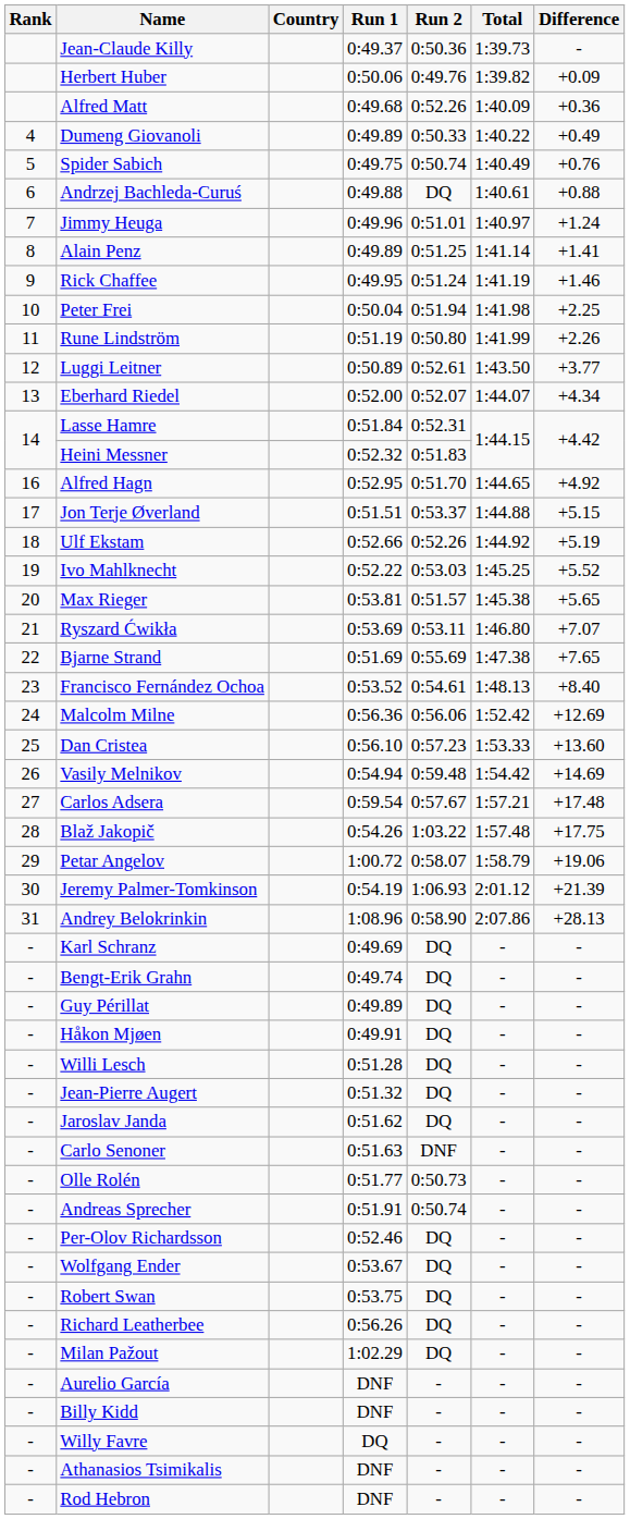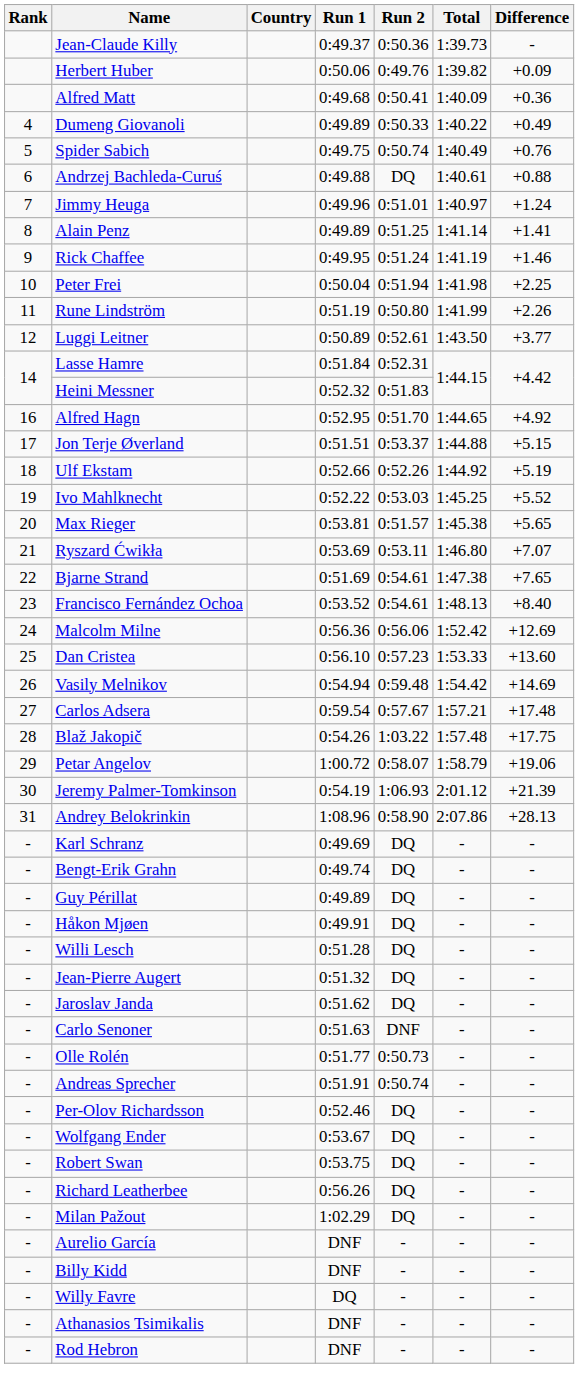 <table class="wikitable sortable" style="text-align:center">
 <tr>
 <th>Rank</th>
 <th>Name</th>
 <th>Country</th>
 <th>Run 1</th>
 <th>Run 2</th>
 <th>Total</th>
 <th>Difference</th>
 </tr>
 <tr>
 <td></td>
 <td align=left><a href='#'>Jean-Claude Killy</a></td>
 <td align=left></td>
 <td>0:49.37</td>
 <td>0:50.36</td>
 <td>1:39.73</td>
 <td>-</td>
 </tr>
 <tr>
 <td></td>
 <td align=left><a href='#'>Herbert Huber</a></td>
 <td align=left></td>
 <td>0:50.06</td>
 <td>0:49.76</td>
 <td>1:39.82</td>
 <td>+0.09</td>
 </tr>
 <tr>
 <td></td>
 <td align=left><a href='#'>Alfred Matt</a></td>
 <td align=left></td>
 <td>0:49.68</td>
-<td>0:52.26</td>
+<td>0:50.41</td>
 <td>1:40.09</td>
 <td>+0.36</td>
 </tr>
 <tr>
 <td>4</td>
 <td align=left><a href='#'>Dumeng Giovanoli</a></td>
 <td align=left></td>
 <td>0:49.89</td>
 <td>0:50.33</td>
 <td>1:40.22</td>
 <td>+0.49</td>
 </tr>
 <tr>
 <td>5</td>
 <td align=left><a href='#'>Spider Sabich</a></td>
 <td align=left></td>
 <td>0:49.75</td>
 <td>0:50.74</td>
 <td>1:40.49</td>
 <td>+0.76</td>
 </tr>
 <tr>
 <td>6</td>
 <td align=left><a href='#'>Andrzej Bachleda-Curuś</a></td>
 <td align=left></td>
 <td>0:49.88</td>
 <td>DQ</td>
 <td>1:40.61</td>
 <td>+0.88</td>
 </tr>
 <tr>
 <td>7</td>
 <td align=left><a href='#'>Jimmy Heuga</a></td>
 <td align=left></td>
 <td>0:49.96</td>
 <td>0:51.01</td>
 <td>1:40.97</td>
 <td>+1.24</td>
 </tr>
 <tr>
 <td>8</td>
 <td align=left><a href='#'>Alain Penz</a></td>
 <td align=left></td>
 <td>0:49.89</td>
 <td>0:51.25</td>
 <td>1:41.14</td>
 <td>+1.41</td>
 </tr>
 <tr>
 <td>9</td>
 <td align=left><a href='#'>Rick Chaffee</a></td>
 <td align=left></td>
 <td>0:49.95</td>
 <td>0:51.24</td>
 <td>1:41.19</td>
 <td>+1.46</td>
 </tr>
 <tr>
 <td>10</td>
 <td align=left><a href='#'>Peter Frei</a></td>
 <td align=left></td>
 <td>0:50.04</td>
 <td>0:51.94</td>
 <td>1:41.98</td>
 <td>+2.25</td>
 </tr>
 <tr>
 <td>11</td>
 <td align=left><a href='#'>Rune Lindström</a></td>
 <td align=left></td>
 <td>0:51.19</td>
 <td>0:50.80</td>
 <td>1:41.99</td>
 <td>+2.26</td>
 </tr>
 <tr>
 <td>12</td>
 <td align=left><a href='#'>Luggi Leitner</a></td>
 <td align=left></td>
 <td>0:50.89</td>
 <td>0:52.61</td>
 <td>1:43.50</td>
 <td>+3.77</td>
 </tr>
 <tr>
-<td>13</td>
-<td align=left><a href='#'>Eberhard Riedel</a></td>
-<td align=left></td>
-<td>0:52.00</td>
-<td>0:52.07</td>
-<td>1:44.07</td>
-<td>+4.34</td>
-</tr>
-<tr>
 <td rowspan=2>14</td>
 <td align=left><a href='#'>Lasse Hamre</a></td>
 <td align=left></td>
 <td>0:51.84</td>
 <td>0:52.31</td>
 <td rowspan=2>1:44.15</td>
 <td rowspan=2>+4.42</td>
 </tr>
 <tr>
 <td align=left><a href='#'>Heini Messner</a></td>
 <td align=left></td>
 <td>0:52.32</td>
 <td>0:51.83</td>
 </tr>
 <tr>
 <td>16</td>
 <td align=left><a href='#'>Alfred Hagn</a></td>
 <td align=left></td>
 <td>0:52.95</td>
 <td>0:51.70</td>
 <td>1:44.65</td>
 <td>+4.92</td>
 </tr>
 <tr>
 <td>17</td>
 <td align=left><a href='#'>Jon Terje Øverland</a></td>
 <td align=left></td>
 <td>0:51.51</td>
 <td>0:53.37</td>
 <td>1:44.88</td>
 <td>+5.15</td>
 </tr>
 <tr>
 <td>18</td>
 <td align=left><a href='#'>Ulf Ekstam</a></td>
 <td align=left></td>
 <td>0:52.66</td>
 <td>0:52.26</td>
 <td>1:44.92</td>
 <td>+5.19</td>
 </tr>
 <tr>
 <td>19</td>
 <td align=left><a href='#'>Ivo Mahlknecht</a></td>
 <td align=left></td>
 <td>0:52.22</td>
 <td>0:53.03</td>
 <td>1:45.25</td>
 <td>+5.52</td>
 </tr>
 <tr>
 <td>20</td>
 <td align=left><a href='#'>Max Rieger</a></td>
 <td align=left></td>
 <td>0:53.81</td>
 <td>0:51.57</td>
 <td>1:45.38</td>
 <td>+5.65</td>
 </tr>
 <tr>
 <td>21</td>
 <td align=left><a href='#'>Ryszard Ćwikła</a></td>
 <td align=left></td>
 <td>0:53.69</td>
 <td>0:53.11</td>
 <td>1:46.80</td>
 <td>+7.07</td>
 </tr>
 <tr>
 <td>22</td>
 <td align=left><a href='#'>Bjarne Strand</a></td>
 <td align=left></td>
 <td>0:51.69</td>
-<td>0:55.69</td>
+<td>0:54.61</td>
 <td>1:47.38</td>
 <td>+7.65</td>
 </tr>
 <tr>
 <td>23</td>
 <td align=left><a href='#'>Francisco Fernández Ochoa</a></td>
 <td align=left></td>
 <td>0:53.52</td>
 <td>0:54.61</td>
 <td>1:48.13</td>
 <td>+8.40</td>
 </tr>
 <tr>
 <td>24</td>
 <td align=left><a href='#'>Malcolm Milne</a></td>
 <td align=left></td>
 <td>0:56.36</td>
 <td>0:56.06</td>
 <td>1:52.42</td>
 <td>+12.69</td>
 </tr>
 <tr>
 <td>25</td>
 <td align=left><a href='#'>Dan Cristea</a></td>
 <td align=left></td>
 <td>0:56.10</td>
 <td>0:57.23</td>
 <td>1:53.33</td>
 <td>+13.60</td>
 </tr>
 <tr>
 <td>26</td>
 <td align=left><a href='#'>Vasily Melnikov</a></td>
 <td align=left></td>
 <td>0:54.94</td>
 <td>0:59.48</td>
 <td>1:54.42</td>
 <td>+14.69</td>
 </tr>
 <tr>
 <td>27</td>
 <td align=left><a href='#'>Carlos Adsera</a></td>
 <td align=left></td>
 <td>0:59.54</td>
 <td>0:57.67</td>
 <td>1:57.21</td>
 <td>+17.48</td>
 </tr>
 <tr>
 <td>28</td>
 <td align=left><a href='#'>Blaž Jakopič</a></td>
 <td align=left></td>
 <td>0:54.26</td>
 <td>1:03.22</td>
 <td>1:57.48</td>
 <td>+17.75</td>
 </tr>
 <tr>
 <td>29</td>
 <td align=left><a href='#'>Petar Angelov</a></td>
 <td align=left></td>
 <td>1:00.72</td>
 <td>0:58.07</td>
 <td>1:58.79</td>
 <td>+19.06</td>
 </tr>
 <tr>
 <td>30</td>
 <td align=left><a href='#'>Jeremy Palmer-Tomkinson</a></td>
 <td align=left></td>
 <td>0:54.19</td>
 <td>1:06.93</td>
 <td>2:01.12</td>
 <td>+21.39</td>
 </tr>
 <tr>
 <td>31</td>
 <td align=left><a href='#'>Andrey Belokrinkin</a></td>
 <td align=left></td>
 <td>1:08.96</td>
 <td>0:58.90</td>
 <td>2:07.86</td>
 <td>+28.13</td>
 </tr>
 <tr>
 <td>-</td>
 <td align=left><a href='#'>Karl Schranz</a></td>
 <td align=left></td>
 <td>0:49.69</td>
 <td>DQ</td>
 <td>-</td>
 <td>-</td>
 </tr>
 <tr>
 <td>-</td>
 <td align=left><a href='#'>Bengt-Erik Grahn</a></td>
 <td align=left></td>
 <td>0:49.74</td>
 <td>DQ</td>
 <td>-</td>
 <td>-</td>
 </tr>
 <tr>
 <td>-</td>
 <td align=left><a href='#'>Guy Périllat</a></td>
 <td align=left></td>
 <td>0:49.89</td>
 <td>DQ</td>
 <td>-</td>
 <td>-</td>
 </tr>
 <tr>
 <td>-</td>
 <td align=left><a href='#'>Håkon Mjøen</a></td>
 <td align=left></td>
 <td>0:49.91</td>
 <td>DQ</td>
 <td>-</td>
 <td>-</td>
 </tr>
 <tr>
 <td>-</td>
 <td align=left><a href='#'>Willi Lesch</a></td>
 <td align=left></td>
 <td>0:51.28</td>
 <td>DQ</td>
 <td>-</td>
 <td>-</td>
 </tr>
 <tr>
 <td>-</td>
 <td align=left><a href='#'>Jean-Pierre Augert</a></td>
 <td align=left></td>
 <td>0:51.32</td>
 <td>DQ</td>
 <td>-</td>
 <td>-</td>
 </tr>
 <tr>
 <td>-</td>
 <td align=left><a href='#'>Jaroslav Janda</a></td>
 <td align=left></td>
 <td>0:51.62</td>
 <td>DQ</td>
 <td>-</td>
 <td>-</td>
 </tr>
 <tr>
 <td>-</td>
 <td align=left><a href='#'>Carlo Senoner</a></td>
 <td align=left></td>
 <td>0:51.63</td>
 <td>DNF</td>
 <td>-</td>
 <td>-</td>
 </tr>
 <tr>
 <td>-</td>
 <td align=left><a href='#'>Olle Rolén</a></td>
 <td align=left></td>
 <td>0:51.77</td>
 <td>0:50.73</td>
 <td>-</td>
 <td>-</td>
 </tr>
 <tr>
 <td>-</td>
 <td align=left><a href='#'>Andreas Sprecher</a></td>
 <td align=left></td>
 <td>0:51.91</td>
 <td>0:50.74</td>
 <td>-</td>
 <td>-</td>
 </tr>
 <tr>
 <td>-</td>
 <td align=left><a href='#'>Per-Olov Richardsson</a></td>
 <td align=left></td>
 <td>0:52.46</td>
 <td>DQ</td>
 <td>-</td>
 <td>-</td>
 </tr>
 <tr>
 <td>-</td>
 <td align=left><a href='#'>Wolfgang Ender</a></td>
 <td align=left></td>
 <td>0:53.67</td>
 <td>DQ</td>
 <td>-</td>
 <td>-</td>
 </tr>
 <tr>
 <td>-</td>
 <td align=left><a href='#'>Robert Swan</a></td>
 <td align=left></td>
 <td>0:53.75</td>
 <td>DQ</td>
 <td>-</td>
 <td>-</td>
 </tr>
 <tr>
 <td>-</td>
 <td align=left><a href='#'>Richard Leatherbee</a></td>
 <td align=left></td>
 <td>0:56.26</td>
 <td>DQ</td>
 <td>-</td>
 <td>-</td>
 </tr>
 <tr>
 <td>-</td>
 <td align=left><a href='#'>Milan Pažout</a></td>
 <td align=left></td>
 <td>1:02.29</td>
 <td>DQ</td>
 <td>-</td>
 <td>-</td>
 </tr>
 <tr>
 <td>-</td>
 <td align=left><a href='#'>Aurelio García</a></td>
 <td align=left></td>
 <td>DNF</td>
 <td>-</td>
 <td>-</td>
 <td>-</td>
 </tr>
 <tr>
 <td>-</td>
 <td align=left><a href='#'>Billy Kidd</a></td>
 <td align=left></td>
 <td>DNF</td>
 <td>-</td>
 <td>-</td>
 <td>-</td>
 </tr>
 <tr>
 <td>-</td>
 <td align=left><a href='#'>Willy Favre</a></td>
 <td align=left></td>
 <td>DQ</td>
 <td>-</td>
 <td>-</td>
 <td>-</td>
 </tr>
 <tr>
 <td>-</td>
 <td align=left><a href='#'>Athanasios Tsimikalis</a></td>
 <td align=left></td>
 <td>DNF</td>
 <td>-</td>
 <td>-</td>
 <td>-</td>
 </tr>
 <tr>
 <td>-</td>
 <td align=left><a href='#'>Rod Hebron</a></td>
 <td align=left></td>
 <td>DNF</td>
 <td>-</td>
 <td>-</td>
 <td>-</td>
 </tr>
 </table>
